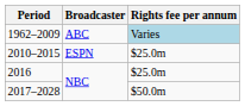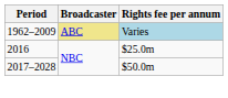 <table class="wikitable plainrowheaders sortable" style="font-size:95%">
 <tr>
 <th scope="col">Period</th>
 <th>Broadcaster</th>
 <th>Rights fee per annum</th>
 </tr>
 <tr>
 <td>1962–2009</td>
-<td><a href='#'>ABC</a></td>
+<td style="background: khaki;"><a href='#'>ABC</a></td>
 <td style="background: lightblue;">Varies</td>
-</tr>
-<tr>
-<td>2010–2015</td>
-<td><a href='#'>ESPN</a></td>
-<td>$25.0m</td>
 </tr>
 <tr>
 <td>2016</td>
 <td rowspan="2"><a href='#'>NBC</a></td>
 <td>$25.0m</td>
 </tr>
 <tr>
 <td>2017–2028</td>
 <td>$50.0m</td>
 </tr>
 </table>
